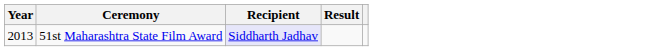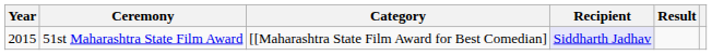 <table class="wikitable">
 <tr>
 <th>Year</th>
 <th>Ceremony</th>
+<th>Category</th>
 <th>Recipient</th>
 <th>Result</th>
 <th></th>
 </tr>
 <tr>
-<td>2013</td>
+<td>2015</td>
 <td>51st <a href='#'>Maharashtra State Film Award</a></td>
+<td>[[Maharashtra State Film Award for Best Comedian]</td>
 <td style="background: lavender;"><a href='#'>Siddharth Jadhav</a></td>
 <td></td>
 <td></td>
 </tr>
 </table>
